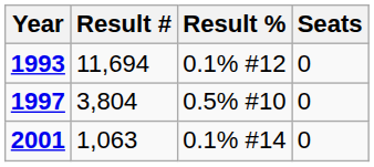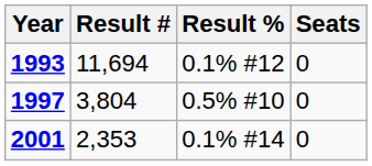 <table class="wikitable">
 <tr>
 <th>Year</th>
 <th>Result #</th>
 <th>Result %</th>
 <th>Seats</th>
 </tr>
 <tr>
 <td><strong><a href='#'>1993</a></strong></td>
 <td>11,694</td>
 <td>0.1% #12</td>
 <td>0</td>
 </tr>
 <tr>
 <td><strong><a href='#'>1997</a></strong></td>
 <td>3,804</td>
 <td>0.5% #10</td>
 <td>0</td>
 </tr>
 <tr>
 <td><strong><a href='#'>2001</a></strong></td>
-<td>1,063</td>
+<td>2,353</td>
 <td>0.1% #14</td>
 <td>0</td>
 </tr>
 </table>
